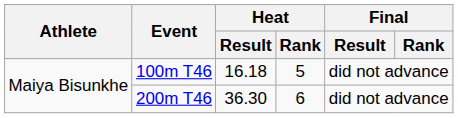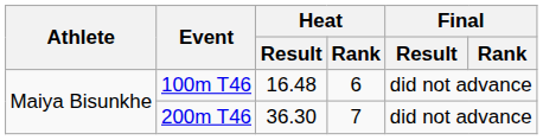 <table class="wikitable">
 <tr>
 <th rowspan="2">Athlete</th>
 <th rowspan="2">Event</th>
 <th colspan="2">Heat</th>
 <th colspan="2">Final</th>
 </tr>
 <tr>
 <th>Result</th>
 <th>Rank</th>
 <th>Result</th>
 <th>Rank</th>
 </tr>
 <tr align=center>
 <td align=left rowspan=2>Maiya Bisunkhe</td>
 <td align=left><a href='#'>100m T46</a></td>
-<td>16.18</td>
-<td>5</td>
+<td>16.48</td>
+<td>6</td>
 <td colspan=2>did not advance</td>
 </tr>
 <tr align=center>
 <td align=left><a href='#'>200m T46</a></td>
 <td>36.30</td>
-<td>6</td>
+<td>7</td>
 <td colspan=2>did not advance</td>
 </tr>
 </table>
